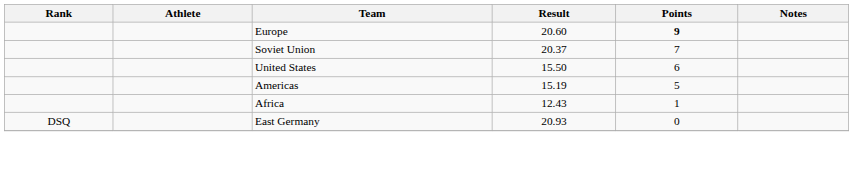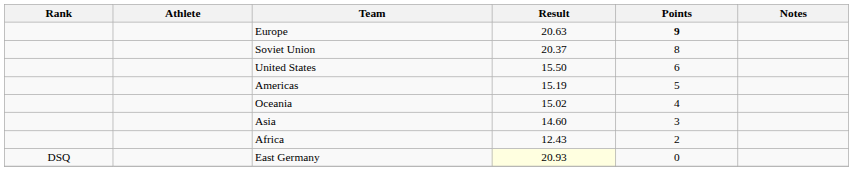 <table class="wikitable sortable" style="text-align:center" width="60%">
 <tr>
 <th>Rank</th>
 <th>Athlete</th>
 <th>Team</th>
 <th>Result</th>
 <th>Points</th>
 <th>Notes</th>
 </tr>
 <tr>
 <td></td>
 <td align="left"></td>
 <td align=left>Europe</td>
-<td>20.60</td>
+<td>20.63</td>
 <td><strong>9</strong></td>
 <td></td>
 </tr>
 <tr>
 <td></td>
 <td align="left"></td>
 <td align=left>Soviet Union</td>
 <td>20.37</td>
-<td>7</td>
+<td>8</td>
 <td></td>
 </tr>
 <tr>
 <td></td>
 <td align="left"></td>
 <td align=left>United States</td>
 <td>15.50</td>
 <td>6</td>
 <td></td>
 </tr>
 <tr>
 <td></td>
 <td align="left"></td>
 <td align=left>Americas</td>
 <td>15.19</td>
 <td>5</td>
 <td></td>
 </tr>
 <tr>
 <td></td>
 <td align="left"></td>
+<td align=left>Oceania</td>
+<td>15.02</td>
+<td>4</td>
+<td></td>
+</tr>
+<tr>
+<td></td>
+<td align="left"></td>
+<td align=left>Asia</td>
+<td>14.60</td>
+<td>3</td>
+<td></td>
+</tr>
+<tr>
+<td></td>
+<td align="left"></td>
 <td align=left>Africa</td>
 <td>12.43</td>
-<td>1</td>
+<td>2</td>
 <td></td>
 </tr>
 <tr>
 <td> DSQ</td>
 <td align="left"></td>
 <td align=left>East Germany</td>
-<td>20.93</td>
+<td style="background: lightyellow;">20.93</td>
 <td>0</td>
 <td></td>
 </tr>
 <tr>
 </tr>
 </table>
